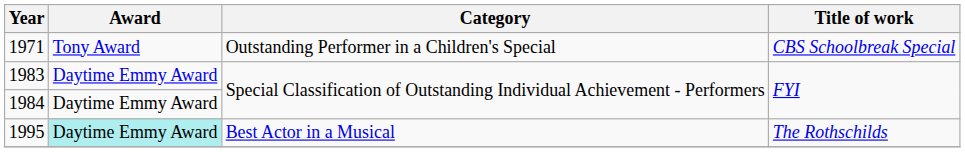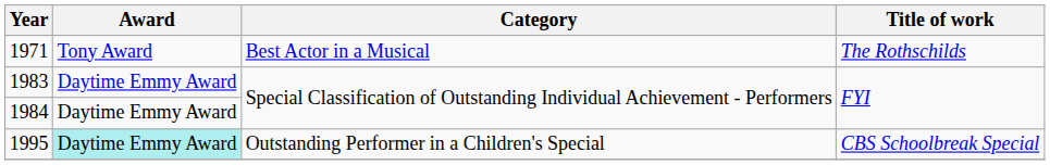 <table class="wikitable sortable">
 <tr>
 <th>Year</th>
 <th>Award</th>
 <th>Category</th>
 <th>Title of work</th>
 </tr>
 <tr>
 <td>1971</td>
 <td><a href='#'>Tony Award</a></td>
-<td>Outstanding Performer in a Children's Special</td>
-<td><em><a href='#'>CBS Schoolbreak Special</a></em></td>
+<td><a href='#'>Best Actor in a Musical</a></td>
+<td><em><a href='#'>The Rothschilds</a></em></td>
 </tr>
 <tr>
 <td>1983</td>
 <td><a href='#'>Daytime Emmy Award</a></td>
 <td rowspan="2">Special Classification of Outstanding Individual Achievement - Performers</td>
 <td rowspan="2"><em><a href='#'>FYI</a></em></td>
 </tr>
 <tr>
 <td>1984</td>
 <td>Daytime Emmy Award</td>
 </tr>
 <tr>
 <td>1995</td>
 <td style="background: paleturquoise;">Daytime Emmy Award</td>
-<td><a href='#'>Best Actor in a Musical</a></td>
-<td><em><a href='#'>The Rothschilds</a></em></td>
+<td>Outstanding Performer in a Children's Special</td>
+<td><em><a href='#'>CBS Schoolbreak Special</a></em></td>
 </tr>
 <tr>
 </tr>
 </table>
